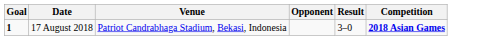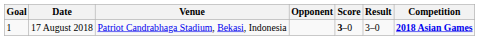 <table class="wikitable">
 <tr>
 <th>Goal</th>
 <th>Date</th>
 <th>Venue</th>
 <th>Opponent</th>
+<th>Score</th>
 <th>Result</th>
 <th>Competition</th>
 </tr>
 <tr>
-<td><strong>1</strong></td>
+<td>1</td>
 <td>17 August 2018</td>
 <td><a href='#'>Patriot Candrabhaga Stadium</a>, <a href='#'>Bekasi</a>, Indonesia</td>
 <td></td>
+<td><strong>3</strong>–0</td>
 <td>3–0</td>
 <td><strong><a href='#'>2018 Asian Games</a></strong></td>
 </tr>
 </table>
